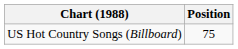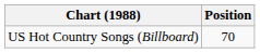 <table class="wikitable">
 <tr>
 <th>Chart (1988)</th>
 <th>Position</th>
 </tr>
 <tr>
 <td>US Hot Country Songs (<em>Billboard</em>)</td>
-<td align="center">75</td>
+<td align="center">70</td>
 </tr>
 </table>
